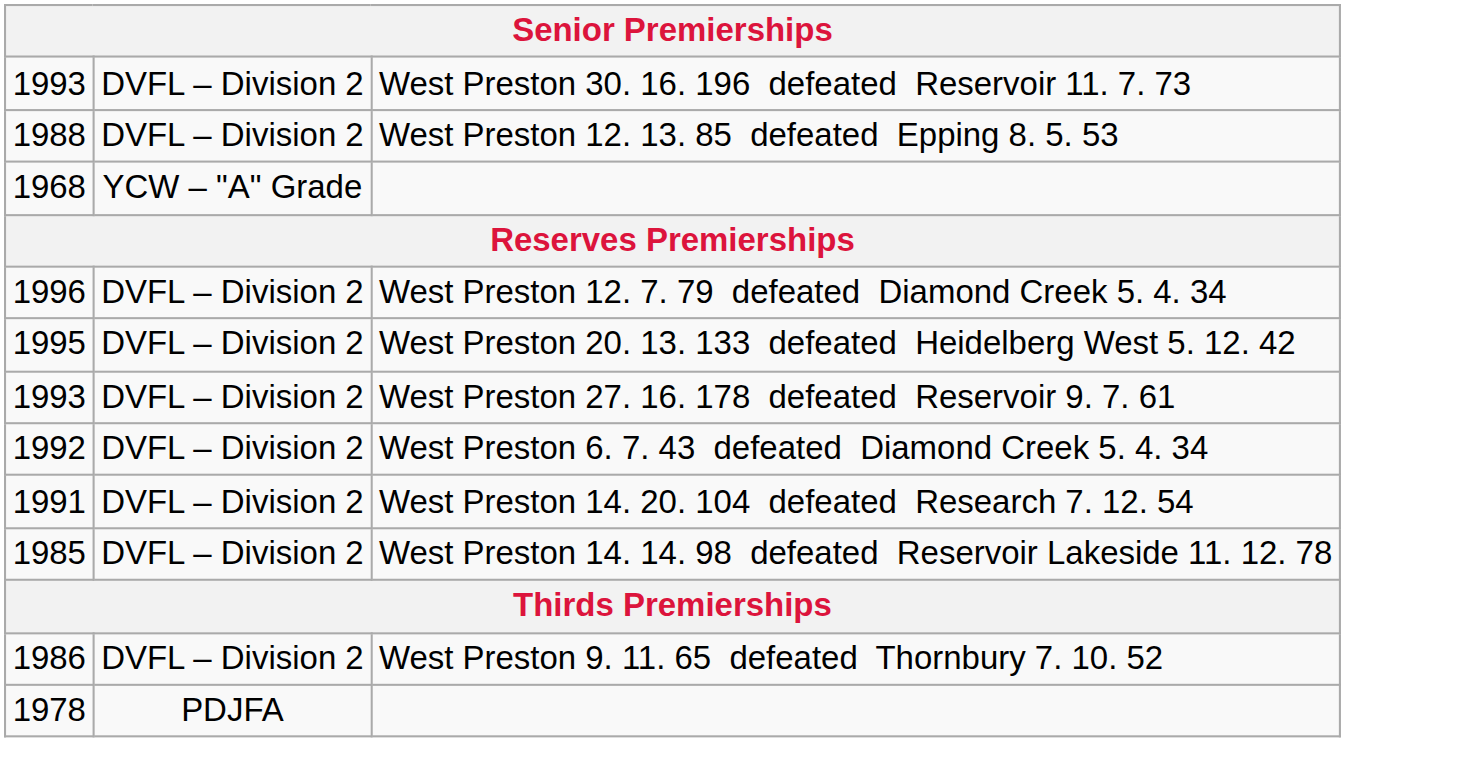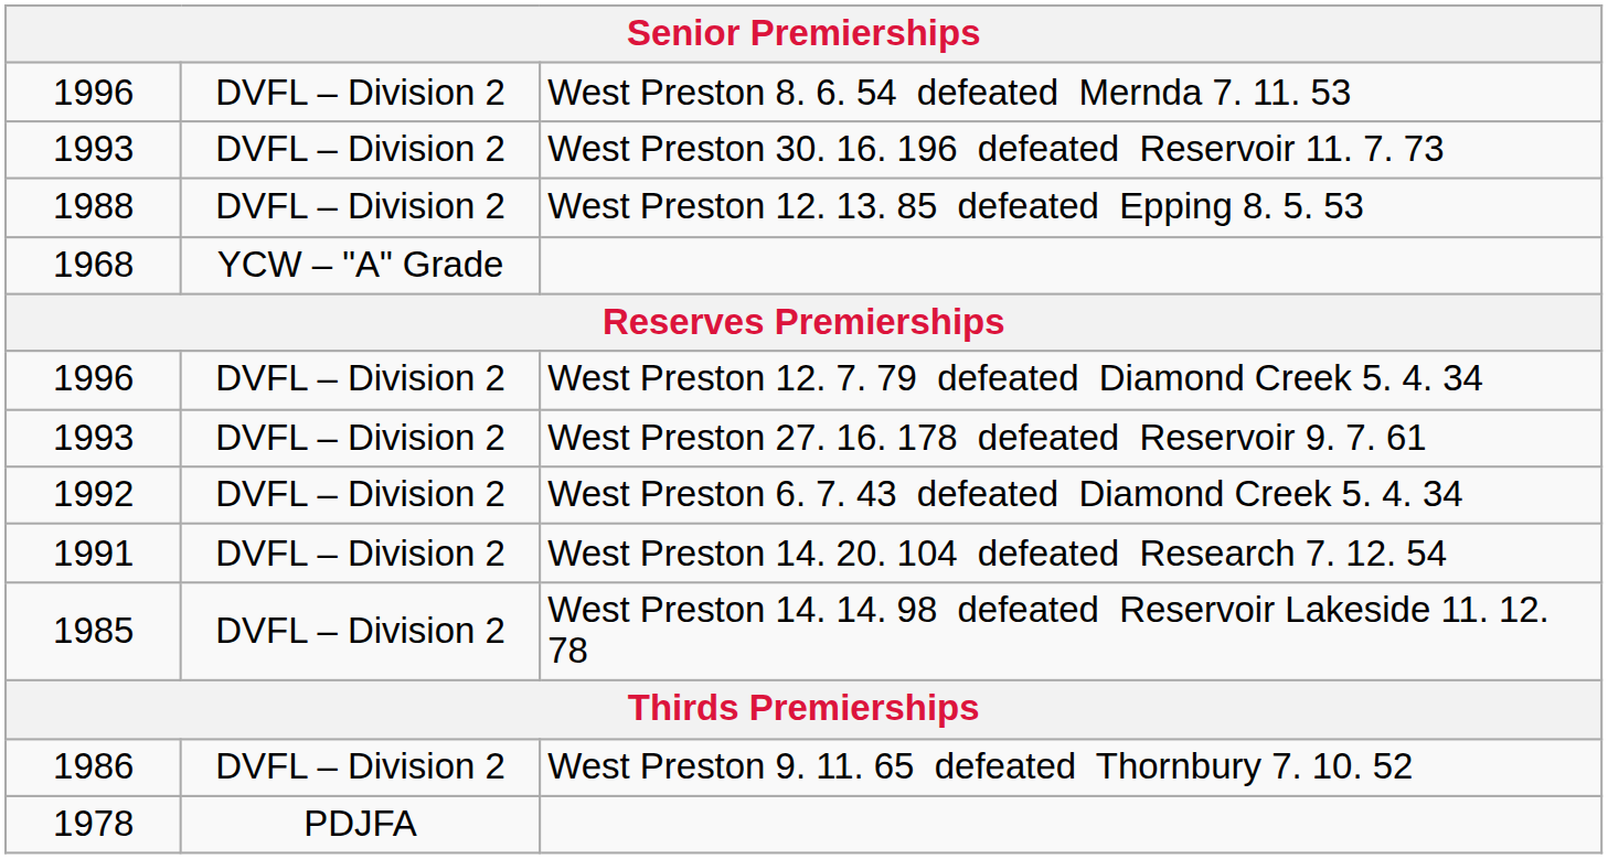 <table class="wikitable">
 <tr>
 <th colspan="3" align="center" style="color:crimson">Senior Premierships</th>
+</tr>
+<tr>
+<td width="70" align="center">1996</td>
+<td width="150" align="center">DVFL – Division 2</td>
+<td width="460">West Preston 8. 6. 54  defeated  Mernda 7. 11. 53</td>
 </tr>
 <tr>
 <td align="center">1993</td>
 <td align="center">DVFL – Division 2</td>
 <td>West Preston 30. 16. 196  defeated  Reservoir 11. 7. 73</td>
 </tr>
 <tr>
 <td align="center">1988</td>
 <td align="center">DVFL – Division 2</td>
 <td>West Preston 12. 13. 85  defeated  Epping 8. 5. 53</td>
 </tr>
 <tr>
 <td align="center">1968</td>
 <td align="center">YCW – "A" Grade</td>
 <td></td>
 </tr>
 <tr>
 <th colspan="3" align="center" style="color:crimson">Reserves Premierships</th>
 </tr>
 <tr>
 <td align="center">1996</td>
 <td align="center">DVFL – Division 2</td>
 <td>West Preston 12. 7. 79  defeated  Diamond Creek 5. 4. 34</td>
-</tr>
-<tr>
-<td align="center">1995</td>
-<td align="center">DVFL – Division 2</td>
-<td>West Preston 20. 13. 133  defeated  Heidelberg West 5. 12. 42</td>
 </tr>
 <tr>
 <td align="center">1993</td>
 <td align="center">DVFL – Division 2</td>
 <td>West Preston 27. 16. 178  defeated  Reservoir 9. 7. 61</td>
 </tr>
 <tr>
 <td align="center">1992</td>
 <td align="center">DVFL – Division 2</td>
 <td>West Preston 6. 7. 43  defeated  Diamond Creek 5. 4. 34</td>
 </tr>
 <tr>
 <td align="center">1991</td>
 <td align="center">DVFL – Division 2</td>
 <td>West Preston 14. 20. 104  defeated  Research  7. 12. 54</td>
 </tr>
 <tr>
 <td align="center">1985</td>
 <td align="center">DVFL – Division 2</td>
 <td>West Preston 14. 14. 98  defeated  Reservoir Lakeside 11. 12. 78</td>
 </tr>
 <tr>
 <th colspan="3" align="center" style="color:crimson">Thirds Premierships</th>
 </tr>
 <tr>
 <td align="center">1986</td>
 <td align="center">DVFL – Division 2</td>
 <td>West Preston 9. 11. 65  defeated  Thornbury 7. 10. 52</td>
 </tr>
 <tr>
 <td align="center">1978</td>
 <td align="center">PDJFA</td>
 <td></td>
 </tr>
 </table>
